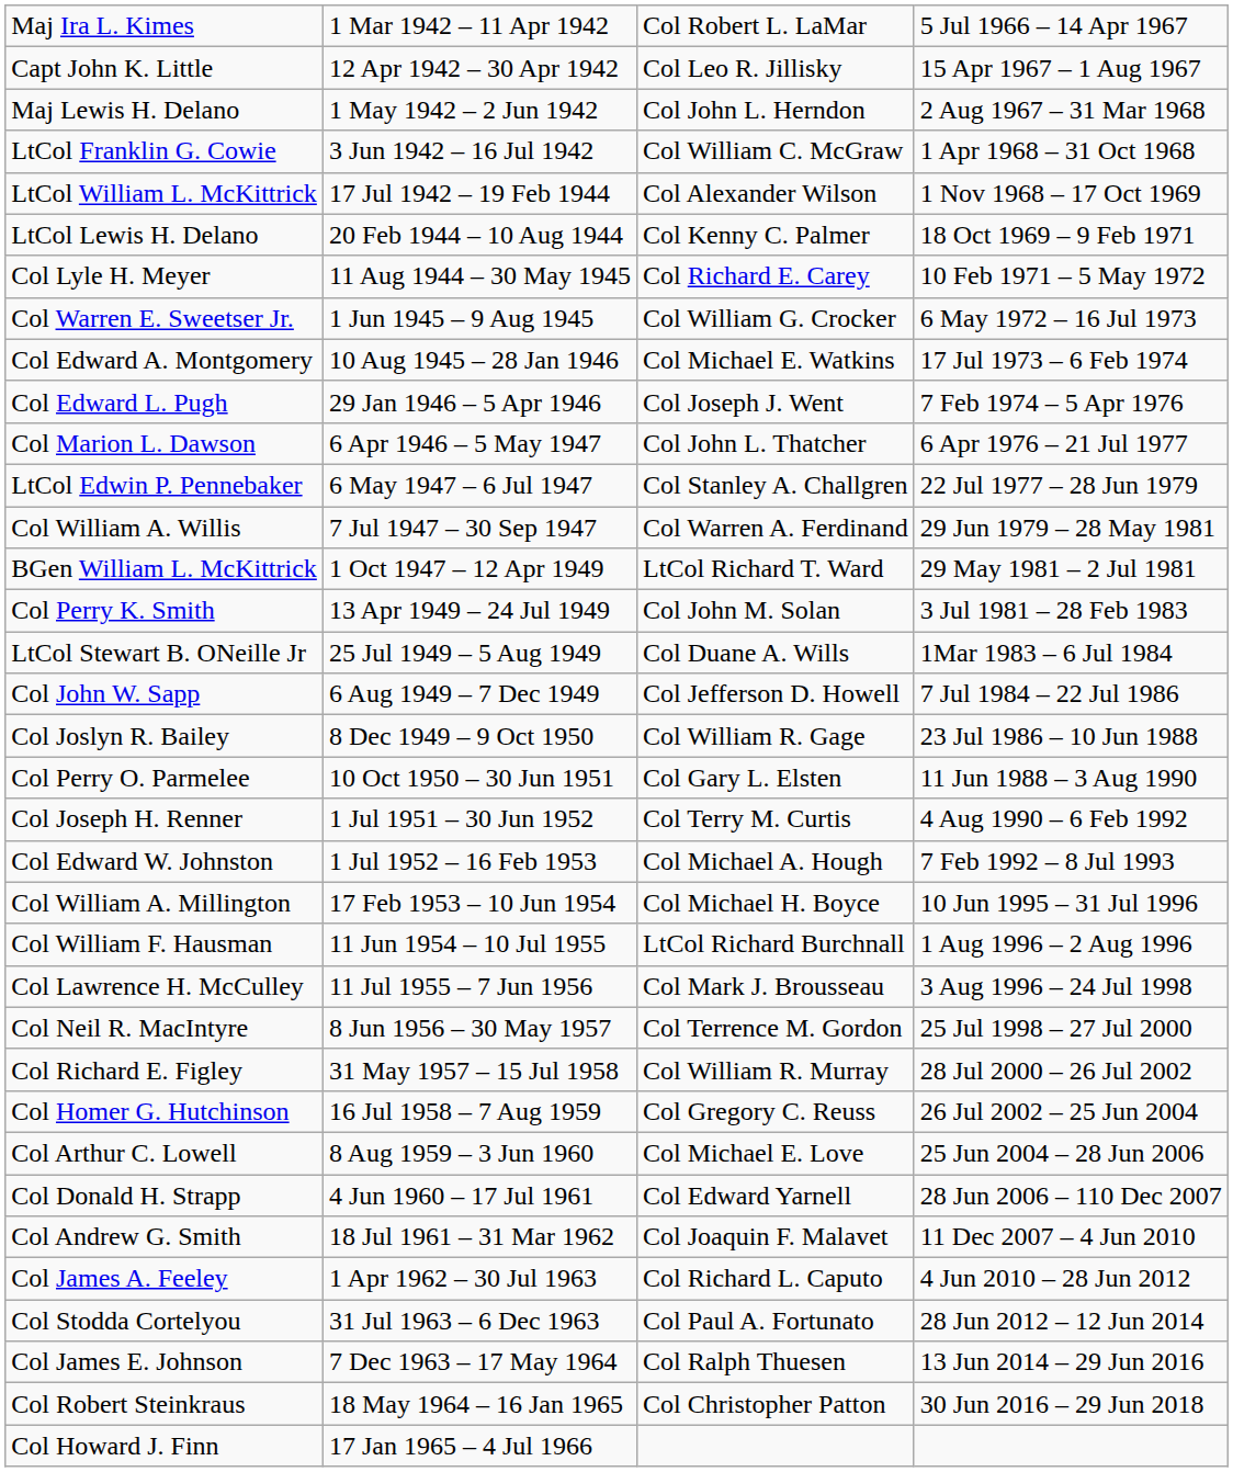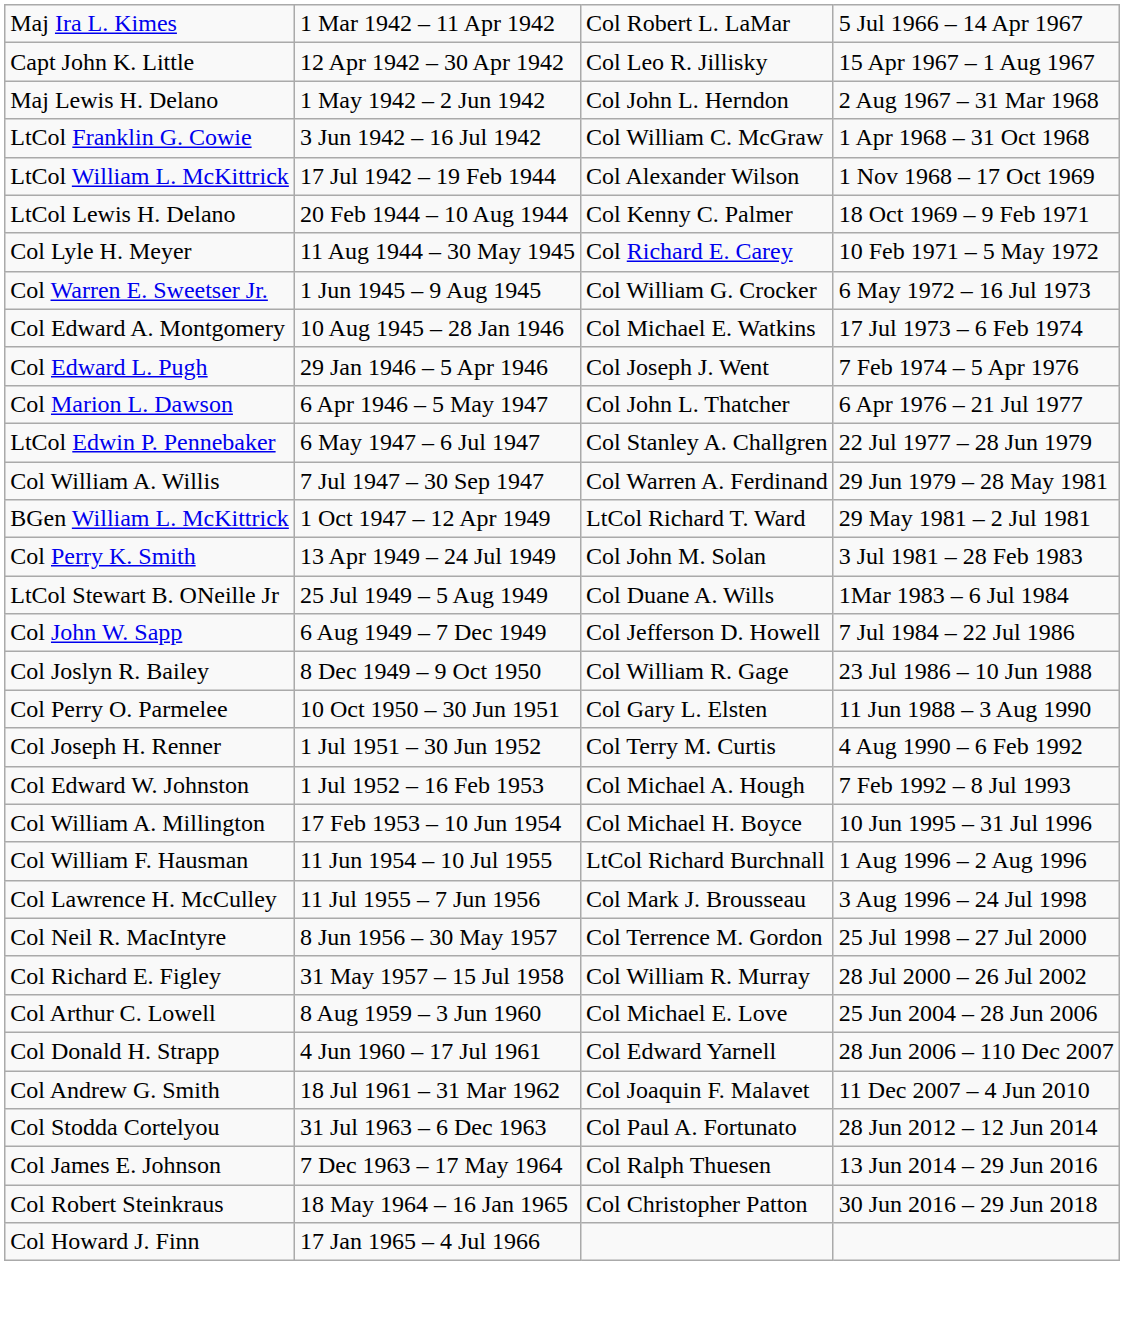 <table class="wikitable">
 <tr>
 <td>Maj <a href='#'>Ira L. Kimes</a></td>
 <td>1 Mar 1942 – 11 Apr 1942</td>
 <td>Col Robert L. LaMar</td>
 <td>5 Jul 1966 – 14 Apr 1967</td>
 </tr>
 <tr>
 <td>Capt John K. Little</td>
 <td>12 Apr 1942 – 30 Apr 1942</td>
 <td>Col Leo R. Jillisky</td>
 <td>15 Apr 1967 – 1 Aug 1967</td>
 </tr>
 <tr>
 <td>Maj Lewis H. Delano</td>
 <td>1 May 1942 – 2 Jun 1942</td>
 <td>Col John L. Herndon</td>
 <td>2 Aug 1967 – 31 Mar 1968</td>
 </tr>
 <tr>
 <td>LtCol <a href='#'>Franklin G. Cowie</a></td>
 <td>3 Jun 1942 – 16 Jul 1942</td>
 <td>Col William C. McGraw</td>
 <td>1 Apr 1968 – 31 Oct 1968</td>
 </tr>
 <tr>
 <td>LtCol <a href='#'>William L. McKittrick</a></td>
 <td>17 Jul 1942 – 19 Feb 1944</td>
 <td>Col Alexander Wilson</td>
 <td>1 Nov 1968 – 17 Oct 1969</td>
 </tr>
 <tr>
 <td>LtCol Lewis H. Delano</td>
 <td>20 Feb 1944 – 10 Aug 1944</td>
 <td>Col Kenny C. Palmer</td>
 <td>18 Oct 1969 – 9 Feb 1971</td>
 </tr>
 <tr>
 <td>Col Lyle H. Meyer</td>
 <td>11 Aug 1944 – 30 May 1945</td>
 <td>Col <a href='#'>Richard E. Carey</a></td>
 <td>10 Feb 1971 – 5 May 1972</td>
 </tr>
 <tr>
 <td>Col <a href='#'>Warren E. Sweetser Jr.</a></td>
 <td>1 Jun 1945 – 9 Aug 1945</td>
 <td>Col William G. Crocker</td>
 <td>6 May 1972 – 16 Jul 1973</td>
 </tr>
 <tr>
 <td>Col Edward A. Montgomery</td>
 <td>10 Aug 1945 – 28 Jan 1946</td>
 <td>Col Michael E. Watkins</td>
 <td>17 Jul 1973 – 6 Feb 1974</td>
 </tr>
 <tr>
 <td>Col <a href='#'>Edward L. Pugh</a></td>
 <td>29 Jan 1946 – 5 Apr 1946</td>
 <td>Col Joseph J. Went</td>
 <td>7 Feb 1974 – 5 Apr 1976</td>
 </tr>
 <tr>
 <td>Col <a href='#'>Marion L. Dawson</a></td>
 <td>6 Apr 1946 – 5 May 1947</td>
 <td>Col John L. Thatcher</td>
 <td>6 Apr 1976 – 21 Jul 1977</td>
 </tr>
 <tr>
 <td>LtCol <a href='#'>Edwin P. Pennebaker</a></td>
 <td>6 May 1947 – 6 Jul 1947</td>
 <td>Col Stanley A. Challgren</td>
 <td>22 Jul 1977 – 28 Jun 1979</td>
 </tr>
 <tr>
 <td>Col William A. Willis</td>
 <td>7 Jul 1947 – 30 Sep 1947</td>
 <td>Col Warren A. Ferdinand</td>
 <td>29 Jun 1979 – 28 May 1981</td>
 </tr>
 <tr>
 <td>BGen <a href='#'>William L. McKittrick</a></td>
 <td>1 Oct 1947 – 12 Apr 1949</td>
 <td>LtCol Richard T. Ward</td>
 <td>29 May 1981 – 2 Jul 1981</td>
 </tr>
 <tr>
 <td>Col <a href='#'>Perry K. Smith</a></td>
 <td>13 Apr 1949 – 24 Jul 1949</td>
 <td>Col John M. Solan</td>
 <td>3 Jul 1981 – 28 Feb 1983</td>
 </tr>
 <tr>
 <td>LtCol Stewart B. ONeille Jr</td>
 <td>25 Jul 1949 – 5 Aug 1949</td>
 <td>Col Duane A. Wills</td>
 <td>1Mar 1983 – 6 Jul 1984</td>
 </tr>
 <tr>
 <td>Col <a href='#'>John W. Sapp</a></td>
 <td>6 Aug 1949 – 7 Dec 1949</td>
 <td>Col Jefferson D. Howell</td>
 <td>7 Jul 1984 – 22 Jul 1986</td>
 </tr>
 <tr>
 <td>Col Joslyn R. Bailey</td>
 <td>8 Dec 1949 – 9 Oct 1950</td>
 <td>Col William R. Gage</td>
 <td>23 Jul 1986 – 10 Jun 1988</td>
 </tr>
 <tr>
 <td>Col Perry O. Parmelee</td>
 <td>10 Oct 1950 – 30 Jun 1951</td>
 <td>Col Gary L. Elsten</td>
 <td>11 Jun 1988 – 3 Aug 1990</td>
 </tr>
 <tr>
 <td>Col Joseph H. Renner</td>
 <td>1 Jul 1951 – 30 Jun 1952</td>
 <td>Col Terry M. Curtis</td>
 <td>4 Aug 1990 – 6 Feb 1992</td>
 </tr>
 <tr>
 <td>Col Edward W. Johnston</td>
 <td>1 Jul 1952 – 16 Feb 1953</td>
 <td>Col Michael A. Hough</td>
 <td>7 Feb 1992 – 8 Jul 1993</td>
 </tr>
 <tr>
 <td>Col William A. Millington</td>
 <td>17 Feb 1953 – 10 Jun 1954</td>
 <td>Col Michael H. Boyce</td>
 <td>10 Jun 1995 – 31 Jul 1996</td>
 </tr>
 <tr>
 <td>Col William F. Hausman</td>
 <td>11 Jun 1954 – 10 Jul 1955</td>
 <td>LtCol Richard Burchnall</td>
 <td>1 Aug 1996 – 2 Aug 1996</td>
 </tr>
 <tr>
 <td>Col Lawrence H. McCulley</td>
 <td>11 Jul 1955 – 7 Jun 1956</td>
 <td>Col Mark J. Brousseau</td>
 <td>3 Aug 1996 – 24 Jul 1998</td>
 </tr>
 <tr>
 <td>Col Neil R. MacIntyre</td>
 <td>8 Jun 1956 – 30 May 1957</td>
 <td>Col Terrence M. Gordon</td>
 <td>25 Jul 1998 – 27 Jul 2000</td>
 </tr>
 <tr>
 <td>Col Richard E. Figley</td>
 <td>31 May 1957 – 15 Jul 1958</td>
 <td>Col William R. Murray</td>
 <td>28 Jul 2000 – 26 Jul 2002</td>
 </tr>
 <tr>
-<td>Col <a href='#'>Homer G. Hutchinson</a></td>
-<td>16 Jul 1958 – 7 Aug 1959</td>
-<td>Col Gregory C. Reuss</td>
-<td>26 Jul 2002 – 25 Jun 2004</td>
-</tr>
-<tr>
 <td>Col Arthur C. Lowell</td>
 <td>8 Aug 1959 – 3 Jun 1960</td>
 <td>Col Michael E. Love</td>
 <td>25 Jun 2004 – 28 Jun 2006</td>
 </tr>
 <tr>
 <td>Col Donald H. Strapp</td>
 <td>4 Jun 1960 – 17 Jul 1961</td>
 <td>Col Edward Yarnell</td>
 <td>28 Jun 2006 – 110 Dec 2007</td>
 </tr>
 <tr>
 <td>Col Andrew G. Smith</td>
 <td>18 Jul 1961 – 31 Mar 1962</td>
 <td>Col Joaquin F. Malavet</td>
 <td>11 Dec 2007 – 4 Jun 2010</td>
-</tr>
-<tr>
-<td>Col <a href='#'>James A. Feeley</a></td>
-<td>1 Apr 1962 – 30 Jul 1963</td>
-<td>Col Richard L. Caputo</td>
-<td>4 Jun 2010 – 28 Jun 2012</td>
 </tr>
 <tr>
 <td>Col Stodda Cortelyou</td>
 <td>31 Jul 1963 – 6 Dec 1963</td>
 <td>Col Paul A. Fortunato</td>
 <td>28 Jun 2012 – 12 Jun 2014</td>
 </tr>
 <tr>
 <td>Col James E. Johnson</td>
 <td>7 Dec 1963 – 17 May 1964</td>
 <td>Col Ralph Thuesen</td>
 <td>13 Jun 2014 – 29 Jun 2016</td>
 </tr>
 <tr>
 <td>Col Robert Steinkraus</td>
 <td>18 May 1964 – 16 Jan 1965</td>
 <td>Col Christopher Patton</td>
 <td>30 Jun 2016 – 29 Jun 2018</td>
 </tr>
 <tr>
 <td>Col Howard J. Finn</td>
 <td>17 Jan 1965 – 4 Jul 1966</td>
 <td></td>
 <td></td>
 </tr>
 </table>
